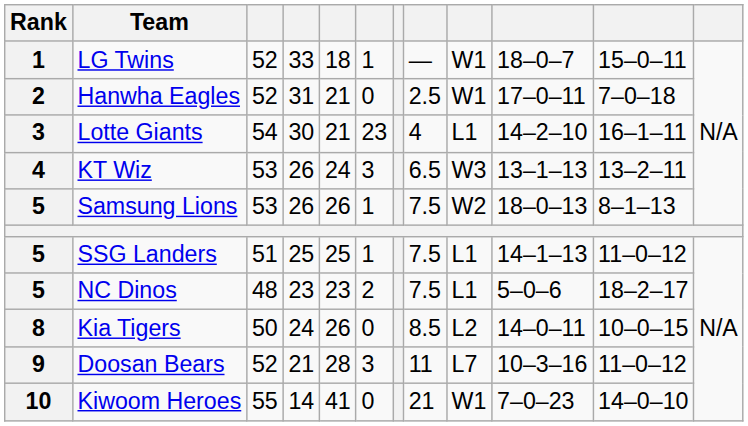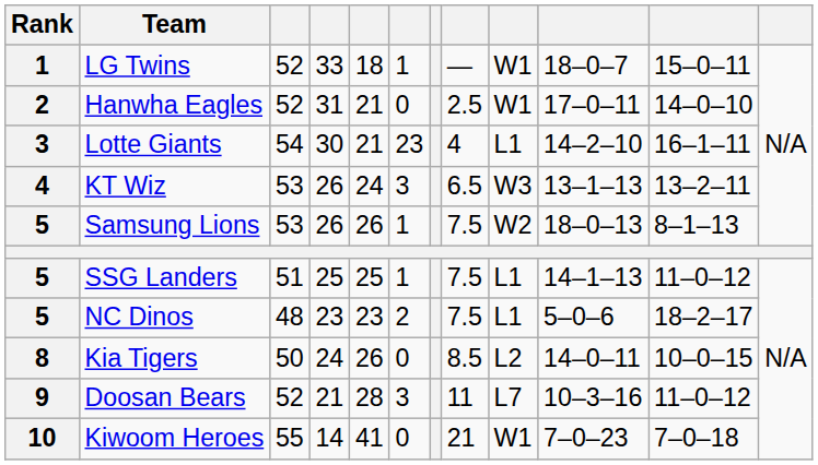 <table class="wikitable sortable">
 <tr>
 <th>Rank</th>
 <th>Team</th>
 <th></th>
 <th></th>
 <th></th>
 <th></th>
 <th></th>
 <th></th>
 <th></th>
 <th></th>
 <th></th>
 <th></th>
 </tr>
 <tr>
 <th>1</th>
 <td><a href='#'>LG Twins</a></td>
 <td>52</td>
 <td>33</td>
 <td>18</td>
 <td>1</td>
 <th></th>
 <td>—</td>
 <td>W1</td>
 <td>18–0–7</td>
 <td>15–0–11</td>
 <td rowspan="5">N/A</td>
 </tr>
 <tr>
 <th>2</th>
 <td><a href='#'>Hanwha Eagles</a></td>
 <td>52</td>
 <td>31</td>
 <td>21</td>
 <td>0</td>
 <th></th>
 <td>2.5</td>
 <td>W1</td>
 <td>17–0–11</td>
-<td>7–0–18</td>
+<td>14–0–10</td>
 </tr>
 <tr>
 <th>3</th>
 <td><a href='#'>Lotte Giants</a></td>
 <td>54</td>
 <td>30</td>
 <td>21</td>
 <td>23</td>
 <th></th>
 <td>4</td>
 <td>L1</td>
 <td>14–2–10</td>
 <td>16–1–11</td>
 </tr>
 <tr>
 <th>4</th>
 <td><a href='#'>KT Wiz</a></td>
 <td>53</td>
 <td>26</td>
 <td>24</td>
 <td>3</td>
 <th></th>
 <td>6.5</td>
 <td>W3</td>
 <td>13–1–13</td>
 <td>13–2–11</td>
 </tr>
 <tr>
 <th>5</th>
 <td><a href='#'>Samsung Lions</a></td>
 <td>53</td>
 <td>26</td>
 <td>26</td>
 <td>1</td>
 <th></th>
 <td>7.5</td>
 <td>W2</td>
 <td>18–0–13</td>
 <td>8–1–13</td>
 </tr>
 <tr>
 <th colspan="12"></th>
 </tr>
 <tr>
 <th>5</th>
 <td><a href='#'>SSG Landers</a></td>
 <td>51</td>
 <td>25</td>
 <td>25</td>
 <td>1</td>
 <th></th>
 <td>7.5</td>
 <td>L1</td>
 <td>14–1–13</td>
 <td>11–0–12</td>
 <td rowspan="5">N/A</td>
 </tr>
 <tr>
 <th>5</th>
 <td><a href='#'>NC Dinos</a></td>
 <td>48</td>
 <td>23</td>
 <td>23</td>
 <td>2</td>
 <th></th>
 <td>7.5</td>
 <td>L1</td>
 <td>5–0–6</td>
 <td>18–2–17</td>
 </tr>
 <tr>
 <th>8</th>
 <td><a href='#'>Kia Tigers</a></td>
 <td>50</td>
 <td>24</td>
 <td>26</td>
 <td>0</td>
 <th></th>
 <td>8.5</td>
 <td>L2</td>
 <td>14–0–11</td>
 <td>10–0–15</td>
 </tr>
 <tr>
 <th>9</th>
 <td><a href='#'>Doosan Bears</a></td>
 <td>52</td>
 <td>21</td>
 <td>28</td>
 <td>3</td>
 <th></th>
 <td>11</td>
 <td>L7</td>
 <td>10–3–16</td>
 <td>11–0–12</td>
 </tr>
 <tr>
 <th>10</th>
 <td><a href='#'>Kiwoom Heroes</a></td>
 <td>55</td>
 <td>14</td>
 <td>41</td>
 <td>0</td>
 <th></th>
 <td>21</td>
 <td>W1</td>
 <td>7–0–23</td>
-<td>14–0–10</td>
+<td>7–0–18</td>
 </tr>
 </table>
